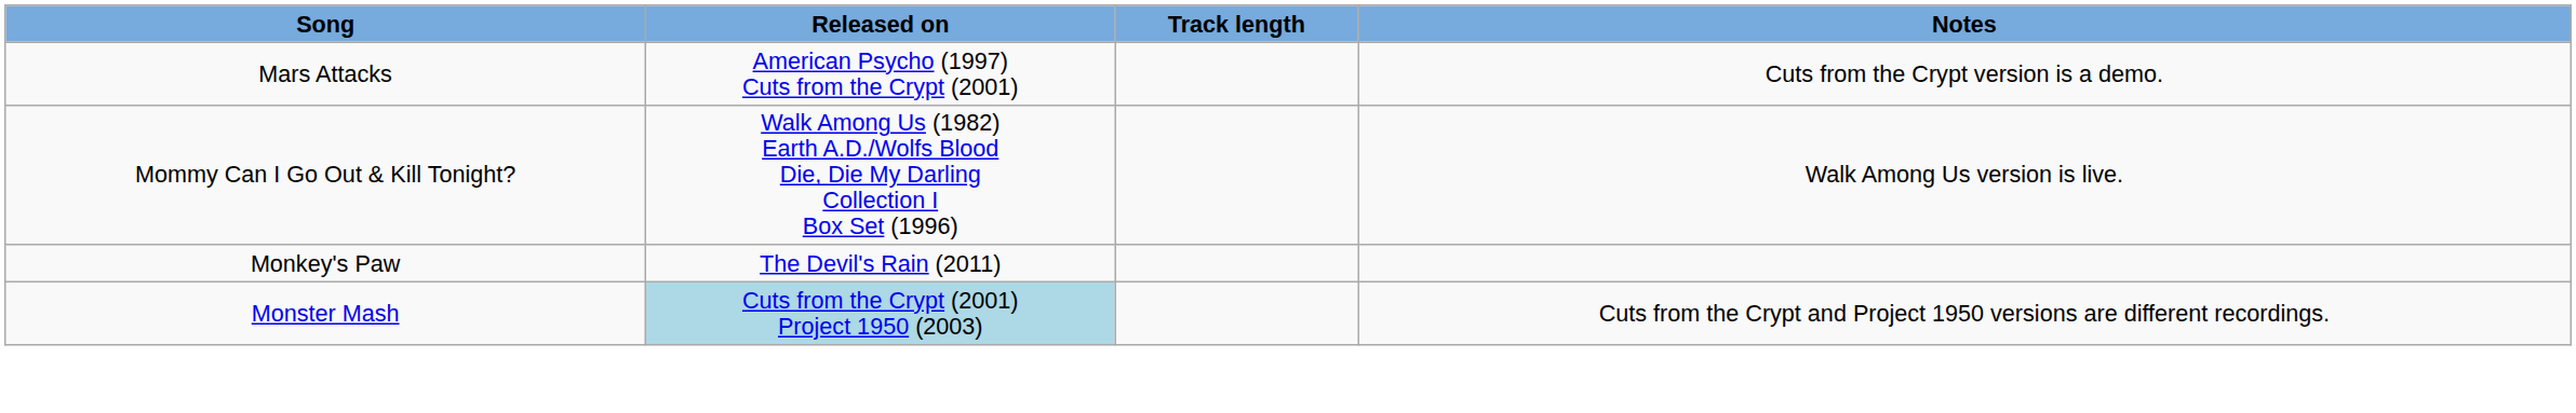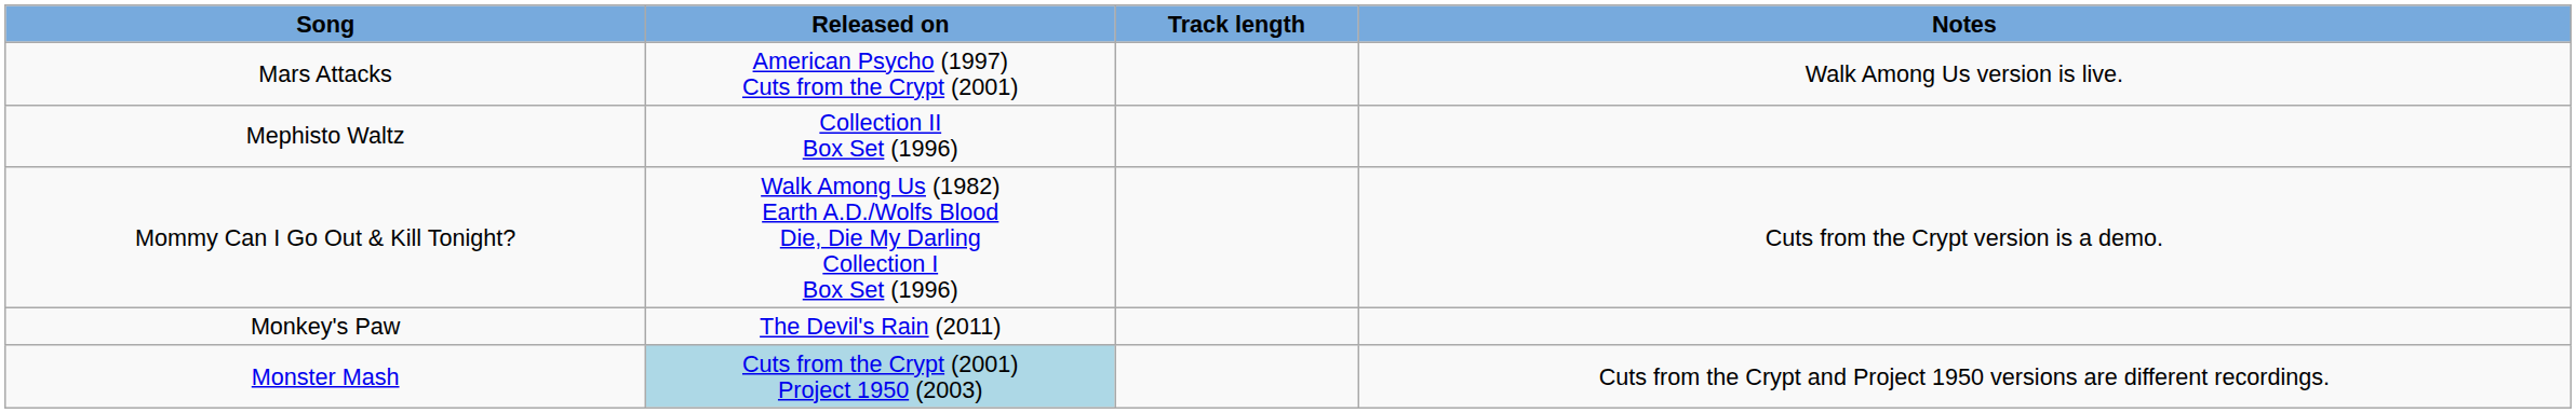 <table class="wikitable" style="margin:0.5em auto; clear:both; font-size:.9em; text-align:center; width:100%">
 <tr>
 <th style="background: #7ad;">Song</th>
 <th style="background: #7ad;">Released on</th>
 <th style="background: #7ad;">Track length</th>
 <th style="background: #7ad;">Notes</th>
 </tr>
 <tr>
 <td>Mars Attacks</td>
 <td><a href='#'>American Psycho</a> (1997)<br><a href='#'>Cuts from the Crypt</a> (2001)</td>
 <td></td>
-<td>Cuts from the Crypt version is a demo.</td>
+<td>Walk Among Us version is live.</td>
+</tr>
+<tr>
+<td>Mephisto Waltz</td>
+<td><a href='#'>Collection II</a><br><a href='#'>Box Set</a> (1996)</td>
+<td></td>
+<td></td>
 </tr>
 <tr>
 <td>Mommy Can I Go Out & Kill Tonight?</td>
 <td><a href='#'>Walk Among Us</a> (1982)<br><a href='#'>Earth A.D./Wolfs Blood</a><br><a href='#'>Die, Die My Darling</a><br><a href='#'>Collection I</a><br><a href='#'>Box Set</a> (1996)</td>
 <td></td>
-<td>Walk Among Us version is live.</td>
+<td>Cuts from the Crypt version is a demo.</td>
 </tr>
 <tr>
 <td>Monkey's Paw</td>
 <td><a href='#'>The Devil's Rain</a> (2011)</td>
 <td></td>
 <td></td>
 </tr>
 <tr>
 <td><a href='#'>Monster Mash</a></td>
 <td style="background: lightblue;"><a href='#'>Cuts from the Crypt</a> (2001)<br><a href='#'>Project 1950</a> (2003)</td>
 <td></td>
 <td>Cuts from the Crypt and Project 1950 versions are different recordings.</td>
 </tr>
 </table>
